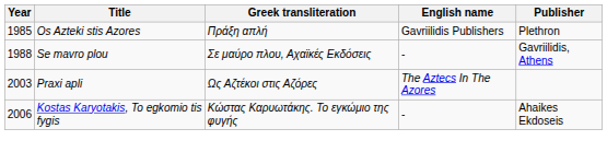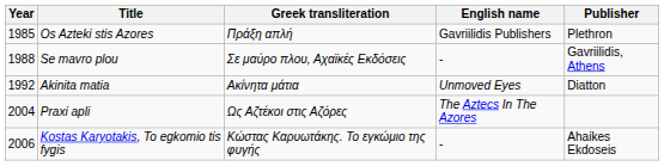 <table class="wikitable">
 <tr>
 <th>Year</th>
 <th>Title</th>
 <th>Greek  transliteration</th>
 <th>English name</th>
 <th>Publisher</th>
 </tr>
 <tr>
 <td>1985</td>
 <td><em>Os Azteki stis Azores</em></td>
 <td><em>Πράξη απλή</em></td>
 <td>Gavriilidis Publishers</td>
 <td>Plethron</td>
 </tr>
 <tr>
 <td>1988</td>
 <td><em>Se mavro plou</em></td>
 <td><em>Σε μαύρο πλου, Αχαϊκές Εκδόσεις</em></td>
 <td>-</td>
 <td>Gavriilidis, <a href='#'>Athens</a></td>
 </tr>
 <tr>
-<td>2003</td>
+<td>1992</td>
+<td><em>Akinita matia</em></td>
+<td><em>Ακίνητα μάτια</em></td>
+<td><em>Unmoved Eyes</em></td>
+<td>Diatton</td>
+</tr>
+<tr>
+<td>2004</td>
 <td><em>Praxi apli</em></td>
 <td><em>Ως Αζτέκοι στις Αζόρες</em></td>
 <td><em>The <a href='#'>Aztecs</a> In The <a href='#'>Azores</a></em></td>
 </tr>
 <tr>
 <td>2006</td>
 <td><em><a href='#'>Kostas Karyotakis</a>, To egkomio tis fygis</em></td>
 <td><em>Κώστας Καρυωτάκης. Το εγκώμιο της φυγής</em></td>
 <td>-</td>
 <td>Ahaikes Ekdoseis</td>
 </tr>
 </table>
